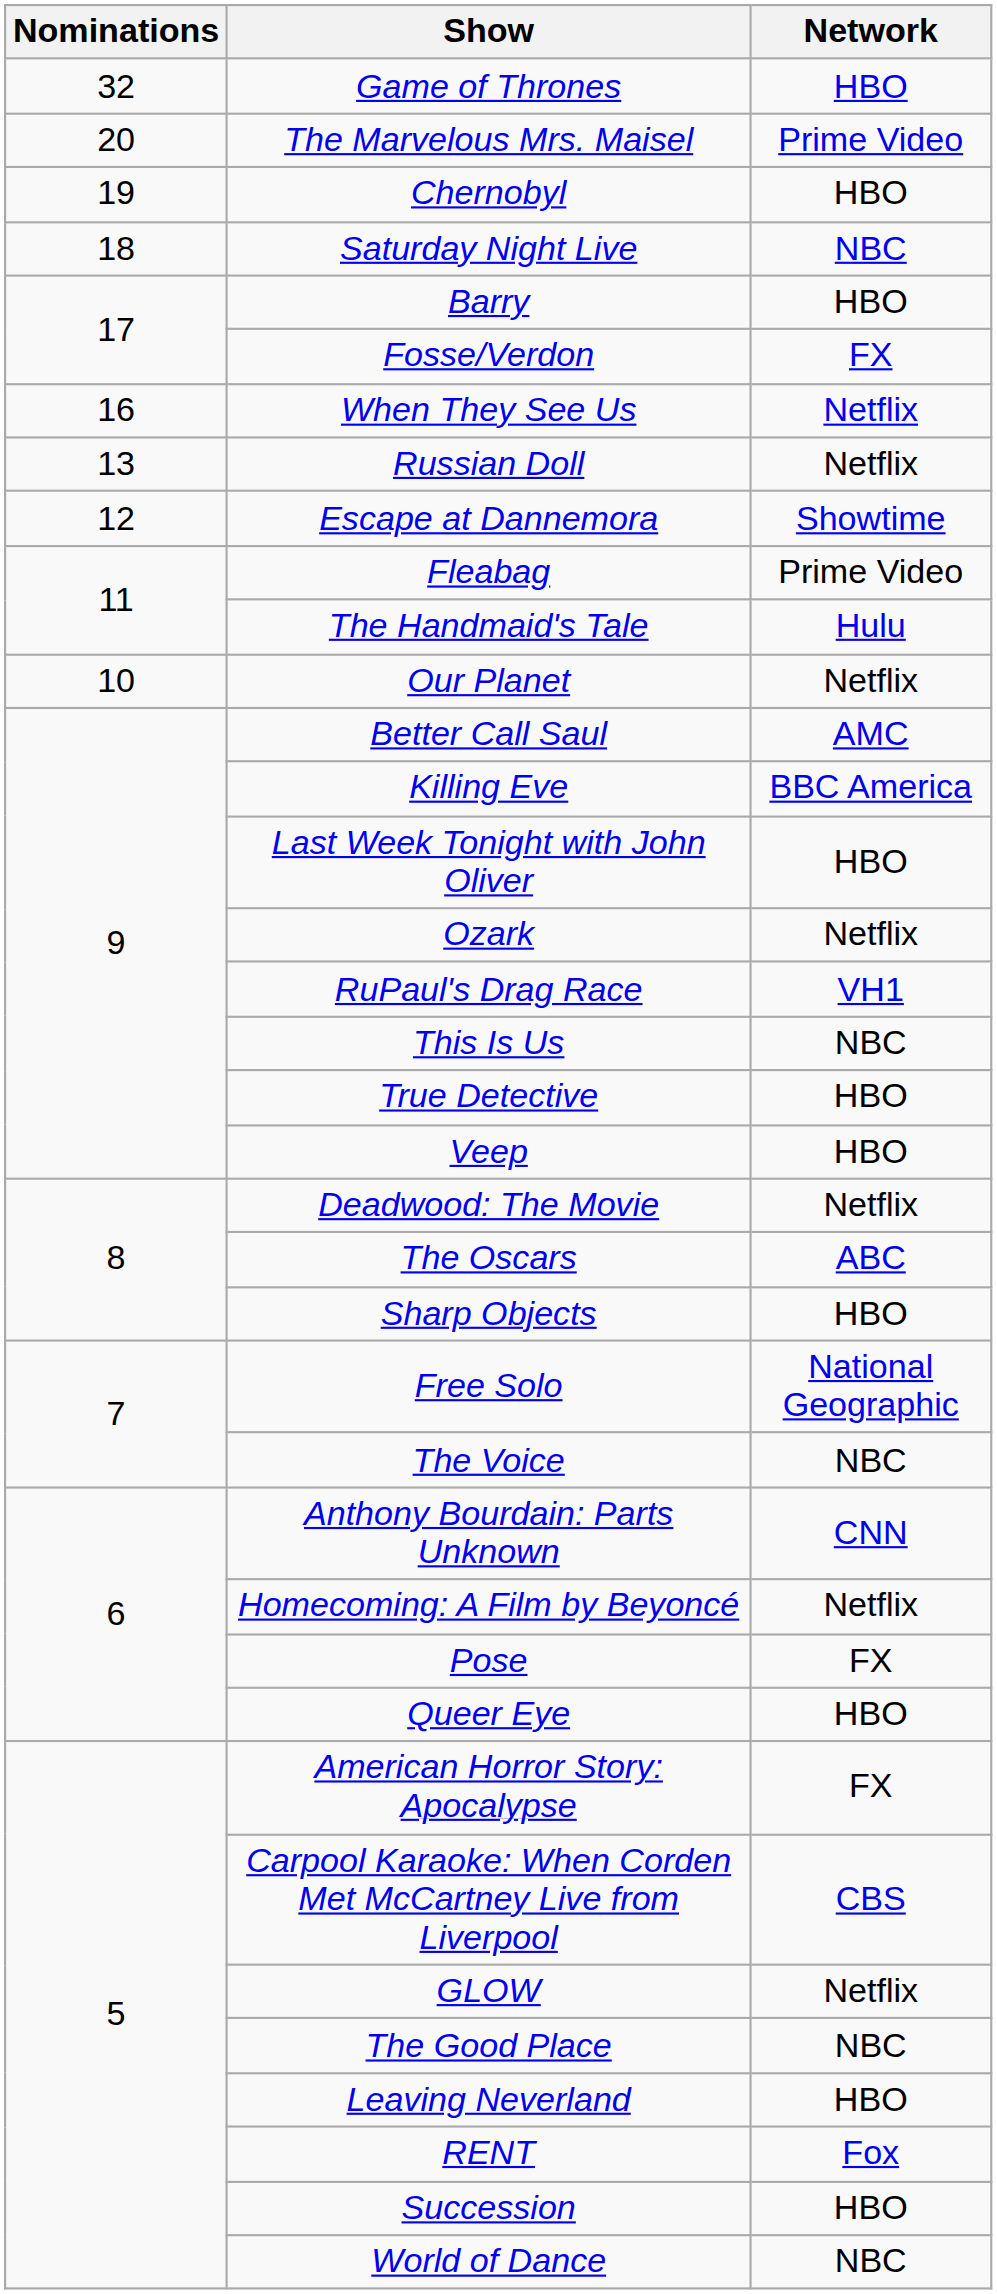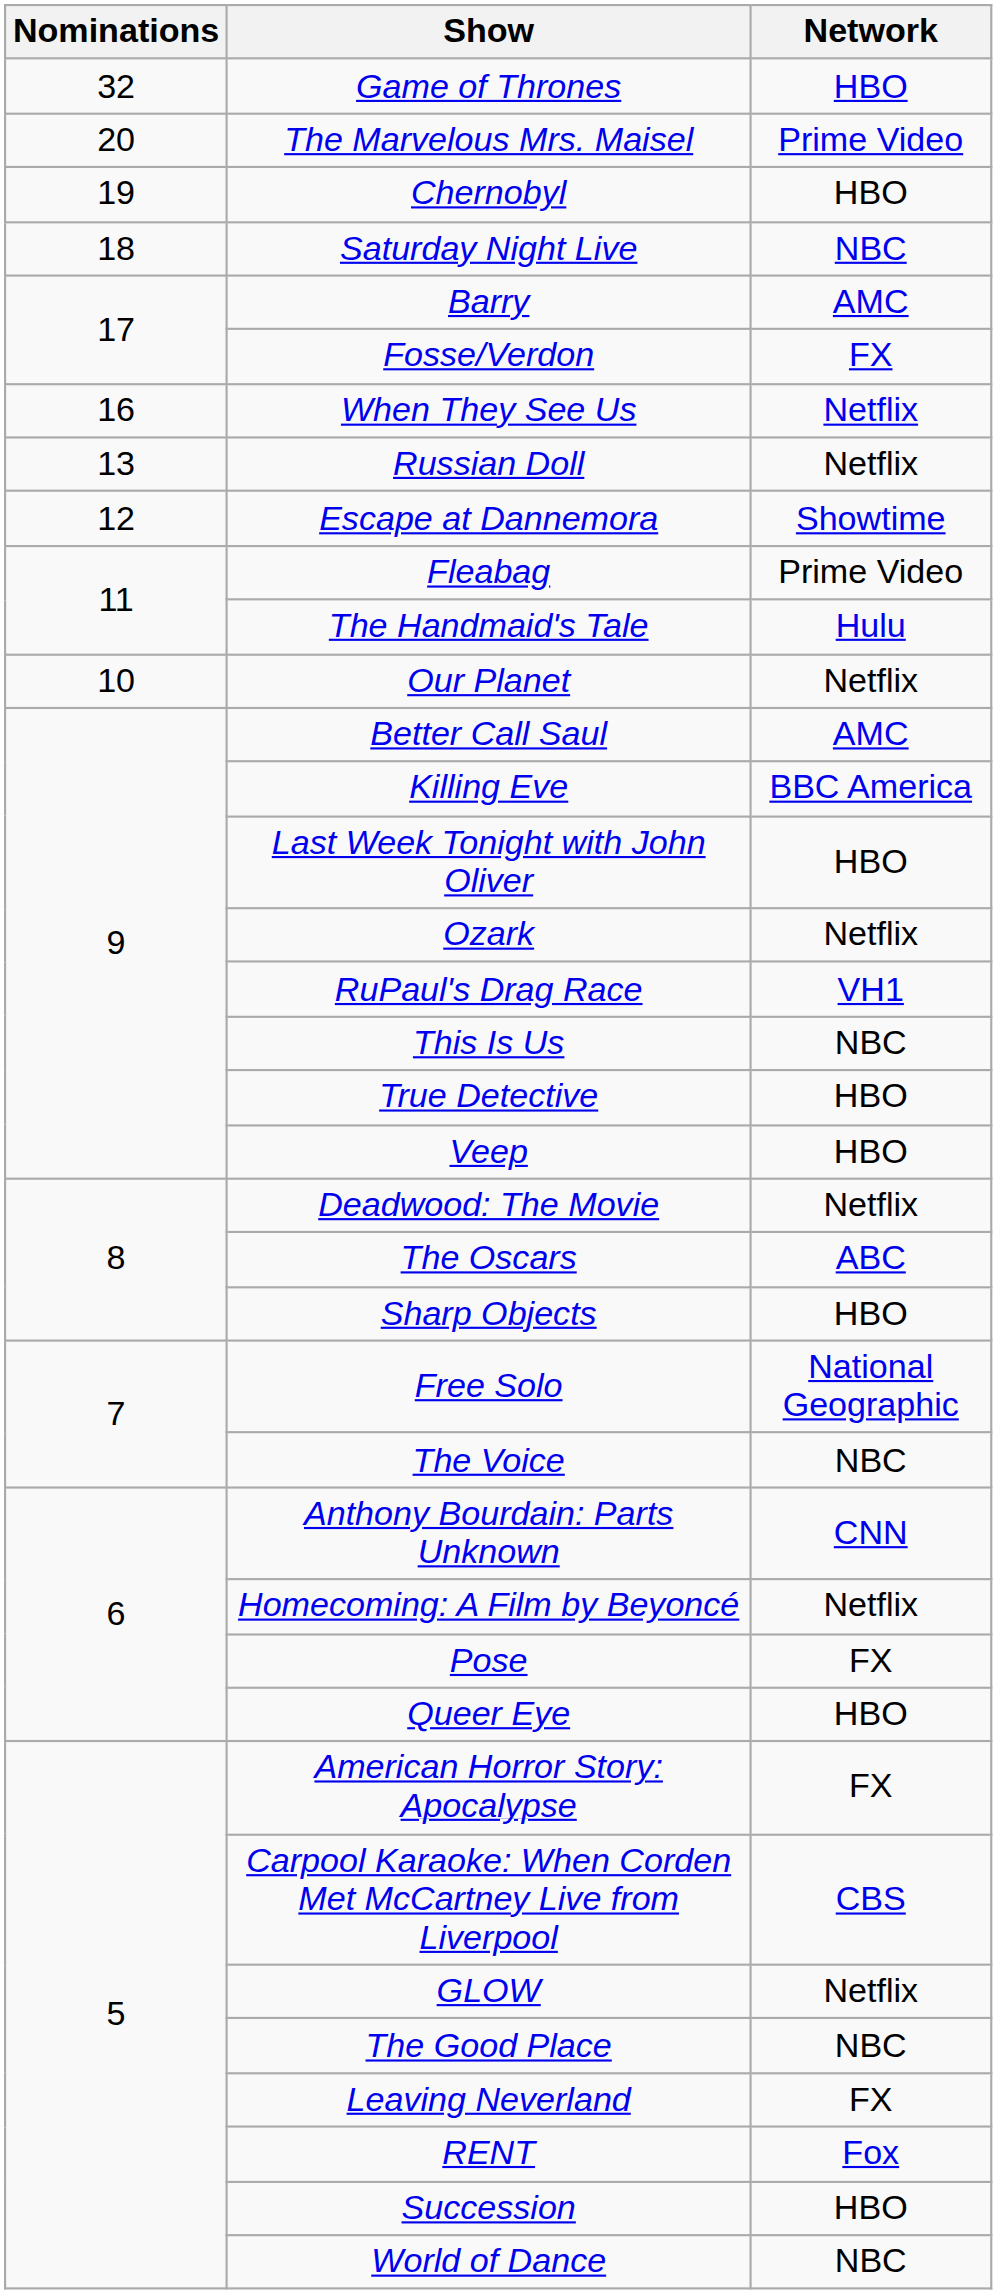 <table class="wikitable sortable" style="text-align: center; max-width:29em">
 <tr>
 <th scope="col">Nominations</th>
 <th scope="col">Show</th>
 <th scope="col">Network</th>
 </tr>
 <tr>
 <td scope="row">32</td>
 <td><em><a href='#'>Game of Thrones</a></em></td>
 <td><a href='#'>HBO</a></td>
 </tr>
 <tr>
 <td scope="row">20</td>
 <td data-sort-value="Marvelous Mrs. Maisel"><em><a href='#'>The Marvelous Mrs. Maisel</a></em></td>
 <td><a href='#'>Prime Video</a></td>
 </tr>
 <tr>
 <td scope="row">19</td>
 <td><em><a href='#'>Chernobyl</a></em></td>
 <td>HBO</td>
 </tr>
 <tr>
 <td scope="row">18</td>
 <td><em><a href='#'>Saturday Night Live</a></em></td>
 <td><a href='#'>NBC</a></td>
 </tr>
 <tr>
 <td scope="row" rowspan="2">17</td>
 <td><em><a href='#'>Barry</a></em></td>
-<td>HBO</td>
+<td><a href='#'>AMC</a></td>
 </tr>
 <tr>
 <td><em><a href='#'>Fosse/Verdon</a></em></td>
 <td><a href='#'>FX</a></td>
 </tr>
 <tr>
 <td scope="row">16</td>
 <td><em><a href='#'>When They See Us</a></em></td>
 <td><a href='#'>Netflix</a></td>
 </tr>
 <tr>
 <td scope="row">13</td>
 <td><em><a href='#'>Russian Doll</a></em></td>
 <td>Netflix</td>
 </tr>
 <tr>
 <td scope="row">12</td>
 <td><em><a href='#'>Escape at Dannemora</a></em></td>
 <td><a href='#'>Showtime</a></td>
 </tr>
 <tr>
 <td scope="row" rowspan="2">11</td>
 <td><em><a href='#'>Fleabag</a></em></td>
 <td>Prime Video</td>
 </tr>
 <tr>
 <td data-sort-value="Handmaid's Tale"><em><a href='#'>The Handmaid's Tale</a></em></td>
 <td><a href='#'>Hulu</a></td>
 </tr>
 <tr>
 <td scope="row">10</td>
 <td><em><a href='#'>Our Planet</a></em></td>
 <td>Netflix</td>
 </tr>
 <tr>
 <td scope="row" rowspan="8">9</td>
 <td><em><a href='#'>Better Call Saul</a></em></td>
 <td><a href='#'>AMC</a></td>
 </tr>
 <tr>
 <td><em><a href='#'>Killing Eve</a></em></td>
 <td><a href='#'>BBC America</a></td>
 </tr>
 <tr>
 <td><em><a href='#'>Last Week Tonight with John Oliver</a></em></td>
 <td>HBO</td>
 </tr>
 <tr>
 <td><em><a href='#'>Ozark</a></em></td>
 <td>Netflix</td>
 </tr>
 <tr>
 <td><em><a href='#'>RuPaul's Drag Race</a></em></td>
 <td><a href='#'>VH1</a></td>
 </tr>
 <tr>
 <td><em><a href='#'>This Is Us</a></em></td>
 <td>NBC</td>
 </tr>
 <tr>
 <td><em><a href='#'>True Detective</a></em></td>
 <td>HBO</td>
 </tr>
 <tr>
 <td><em><a href='#'>Veep</a></em></td>
 <td>HBO</td>
 </tr>
 <tr>
 <td scope="row" rowspan="3">8</td>
 <td><em><a href='#'>Deadwood: The Movie</a></em></td>
 <td>Netflix</td>
 </tr>
 <tr>
 <td data-sort-value="Oscars"><em><a href='#'>The Oscars</a></em></td>
 <td><a href='#'>ABC</a></td>
 </tr>
 <tr>
 <td><em><a href='#'>Sharp Objects</a></em></td>
 <td>HBO</td>
 </tr>
 <tr>
 <td scope="row" rowspan="2">7</td>
 <td><em><a href='#'>Free Solo</a></em></td>
 <td><a href='#'>National Geographic</a></td>
 </tr>
 <tr>
 <td data-sort-value="Voice"><em><a href='#'>The Voice</a></em></td>
 <td>NBC</td>
 </tr>
 <tr>
 <td scope="row" rowspan="4">6</td>
 <td><em><a href='#'>Anthony Bourdain: Parts Unknown</a></em></td>
 <td><a href='#'>CNN</a></td>
 </tr>
 <tr>
 <td><em><a href='#'>Homecoming: A Film by Beyoncé</a></em></td>
 <td>Netflix</td>
 </tr>
 <tr>
 <td><em><a href='#'>Pose</a></em></td>
 <td>FX</td>
 </tr>
 <tr>
 <td><em><a href='#'>Queer Eye</a></em></td>
 <td>HBO</td>
 </tr>
 <tr>
 <td scope="row" rowspan="8">5</td>
 <td><em><a href='#'>American Horror Story: Apocalypse</a></em></td>
 <td>FX</td>
 </tr>
 <tr>
 <td><em><a href='#'>Carpool Karaoke: When Corden Met McCartney Live from Liverpool</a></em></td>
 <td><a href='#'>CBS</a></td>
 </tr>
 <tr>
 <td><em><a href='#'>GLOW</a></em></td>
 <td>Netflix</td>
 </tr>
 <tr>
 <td data-sort-value="Good Place"><em><a href='#'>The Good Place</a></em></td>
 <td>NBC</td>
 </tr>
 <tr>
 <td><em><a href='#'>Leaving Neverland</a></em></td>
-<td>HBO</td>
+<td>FX</td>
 </tr>
 <tr>
 <td><em><a href='#'>RENT</a></em></td>
 <td><a href='#'>Fox</a></td>
 </tr>
 <tr>
 <td><em><a href='#'>Succession</a></em></td>
 <td>HBO</td>
 </tr>
 <tr>
 <td><em><a href='#'>World of Dance</a></em></td>
 <td>NBC</td>
 </tr>
 </table>
